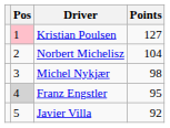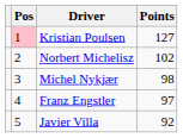 <table class="wikitable" style="font-size: 95%;">
 <tr>
 <th></th>
 <th>Pos</th>
 <th>Driver</th>
 <th>Points</th>
 </tr>
 <tr>
 <td align="left"></td>
 <td style="background: pink;">1</td>
 <td> <a href='#'>Kristian Poulsen</a></td>
 <td align="right">127</td>
 </tr>
 <tr>
 <td align="left"></td>
 <td>2</td>
 <td> <a href='#'>Norbert Michelisz</a></td>
-<td align="right">104</td>
+<td align="right">102</td>
 </tr>
 <tr>
 <td align="left"></td>
 <td>3</td>
 <td> <a href='#'>Michel Nykjær</a></td>
 <td align="right">98</td>
 </tr>
 <tr>
 <td align="left"></td>
-<td style="background: lightgrey;">4</td>
+<td>4</td>
 <td> <a href='#'>Franz Engstler</a></td>
-<td align="right">95</td>
+<td align="right">97</td>
 </tr>
 <tr>
 <td align="left"></td>
 <td>5</td>
 <td> <a href='#'>Javier Villa</a></td>
 <td align="right">92</td>
 </tr>
 </table>
